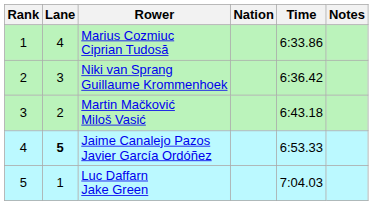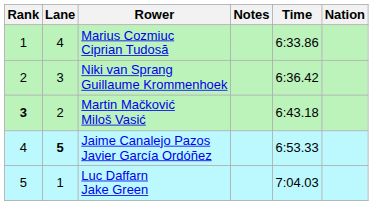 <table class="wikitable sortable" style="text-align:center">
 <tr>
 <th>Rank</th>
 <th>Lane</th>
 <th>Rower</th>
+<th>Notes</th>
+<th>Time</th>
 <th>Nation</th>
-<th>Time</th>
-<th>Notes</th>
 </tr>
 <tr bgcolor=bbf3bb>
 <td>1</td>
 <td>4</td>
 <td align=left><a href='#'>Marius Cozmiuc</a><br><a href='#'>Ciprian Tudosă</a></td>
+<td></td>
+<td>6:33.86</td>
 <td align=left></td>
-<td>6:33.86</td>
-<td></td>
 </tr>
 <tr bgcolor=bbf3bb>
 <td>2</td>
 <td>3</td>
 <td align=left><a href='#'>Niki van Sprang</a><br><a href='#'>Guillaume Krommenhoek</a></td>
+<td></td>
+<td>6:36.42</td>
 <td align=left></td>
-<td>6:36.42</td>
-<td></td>
 </tr>
 <tr bgcolor=bbf3bb>
-<td>3</td>
+<td><strong>3</strong></td>
 <td>2</td>
 <td align=left><a href='#'>Martin Mačković</a><br><a href='#'>Miloš Vasić</a></td>
+<td></td>
+<td>6:43.18</td>
 <td align=left></td>
-<td>6:43.18</td>
-<td></td>
 </tr>
 <tr bgcolor=bbf9ff>
 <td>4</td>
 <td><strong>5</strong></td>
 <td align=left><a href='#'>Jaime Canalejo Pazos</a><br><a href='#'>Javier García Ordóñez</a></td>
+<td></td>
+<td>6:53.33</td>
 <td align=left></td>
-<td>6:53.33</td>
-<td></td>
 </tr>
 <tr bgcolor=bbf9ff>
 <td>5</td>
 <td>1</td>
 <td align=left><a href='#'>Luc Daffarn</a><br><a href='#'>Jake Green</a></td>
+<td></td>
+<td>7:04.03</td>
 <td align=left></td>
-<td>7:04.03</td>
-<td></td>
 </tr>
 </table>
